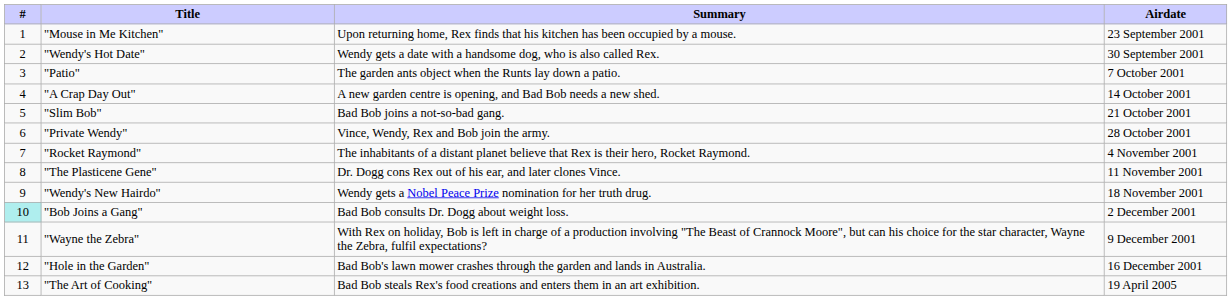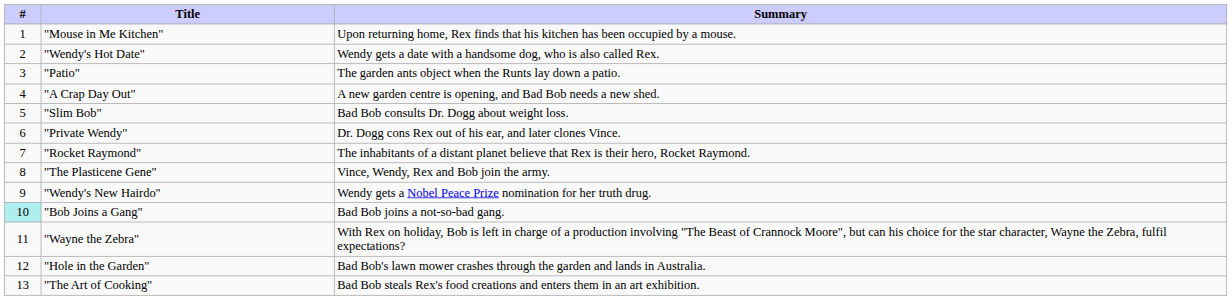 <table class="wikitable" width=99%>
 <tr>
 <th style="background: #CCCCFF" width="3%">#</th>
 <th style="background: #CCCCFF" width="24%">Title</th>
 <th style="background: #CCCCFF">Summary</th>
-<th style="background: #CCCCFF" width="10%">Airdate</th>
 </tr>
 <tr>
 <td align="center">1</td>
 <td>"Mouse in Me Kitchen"</td>
 <td>Upon returning home, Rex finds that his kitchen has been occupied by a mouse.</td>
-<td>23 September 2001</td>
 </tr>
 <tr>
 <td align="center">2</td>
 <td>"Wendy's Hot Date"</td>
 <td>Wendy gets a date with a handsome dog, who is also called Rex.</td>
-<td>30 September 2001</td>
 </tr>
 <tr>
 <td align="center">3</td>
 <td>"Patio"</td>
 <td>The garden ants object when the Runts lay down a patio.</td>
-<td>7 October 2001</td>
 </tr>
 <tr>
 <td align="center">4</td>
 <td>"A Crap Day Out"</td>
 <td>A new garden centre is opening, and Bad Bob needs a new shed.</td>
-<td>14 October 2001</td>
 </tr>
 <tr>
 <td align="center">5</td>
 <td>"Slim Bob"</td>
-<td>Bad Bob joins a not-so-bad gang.</td>
-<td>21 October 2001</td>
+<td>Bad Bob consults Dr. Dogg about weight loss.</td>
 </tr>
 <tr>
 <td align="center">6</td>
 <td>"Private Wendy"</td>
-<td>Vince, Wendy, Rex and Bob join the army.</td>
-<td>28 October 2001</td>
+<td>Dr. Dogg cons Rex out of his ear, and later clones Vince.</td>
 </tr>
 <tr>
 <td align="center">7</td>
 <td>"Rocket Raymond"</td>
 <td>The inhabitants of a distant planet believe that Rex is their hero, Rocket Raymond.</td>
-<td>4 November 2001</td>
 </tr>
 <tr>
 <td align="center">8</td>
 <td>"The Plasticene Gene"</td>
-<td>Dr. Dogg cons Rex out of his ear, and later clones Vince.</td>
-<td>11 November 2001</td>
+<td>Vince, Wendy, Rex and Bob join the army.</td>
 </tr>
 <tr>
 <td align="center">9</td>
 <td>"Wendy's New Hairdo"</td>
 <td>Wendy gets a <a href='#'>Nobel Peace Prize</a> nomination for her truth drug.</td>
-<td>18 November 2001</td>
 </tr>
 <tr>
 <td align="center" style="background: paleturquoise;">10</td>
 <td>"Bob Joins a Gang"</td>
-<td>Bad Bob consults Dr. Dogg about weight loss.</td>
-<td>2 December 2001</td>
+<td>Bad Bob joins a not-so-bad gang.</td>
 </tr>
 <tr>
 <td align="center">11</td>
 <td>"Wayne the Zebra"</td>
 <td>With Rex on holiday, Bob is left in charge of a production involving "The Beast of Crannock Moore", but can his choice for the star character, Wayne the Zebra, fulfil expectations?</td>
-<td>9 December 2001</td>
 </tr>
 <tr>
 <td align="center">12</td>
 <td>"Hole in the Garden"</td>
 <td>Bad Bob's lawn mower crashes through the garden and lands in Australia.</td>
-<td>16 December 2001</td>
 </tr>
 <tr>
 <td align="center">13</td>
 <td>"The Art of Cooking"</td>
 <td>Bad Bob steals Rex's food creations and enters them in an art exhibition.</td>
-<td>19 April 2005</td>
 </tr>
 </table>
